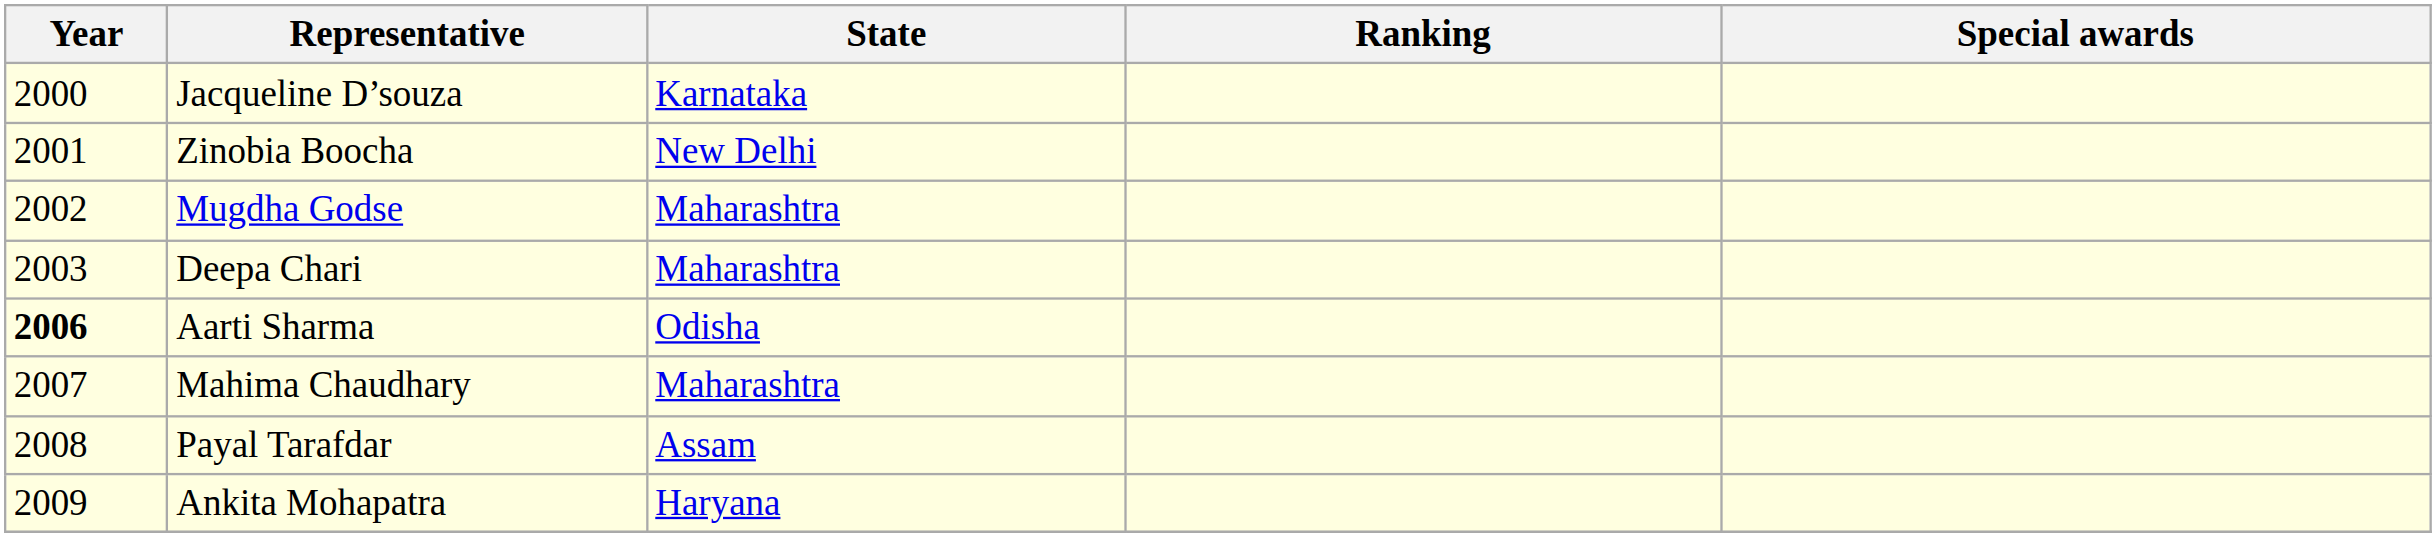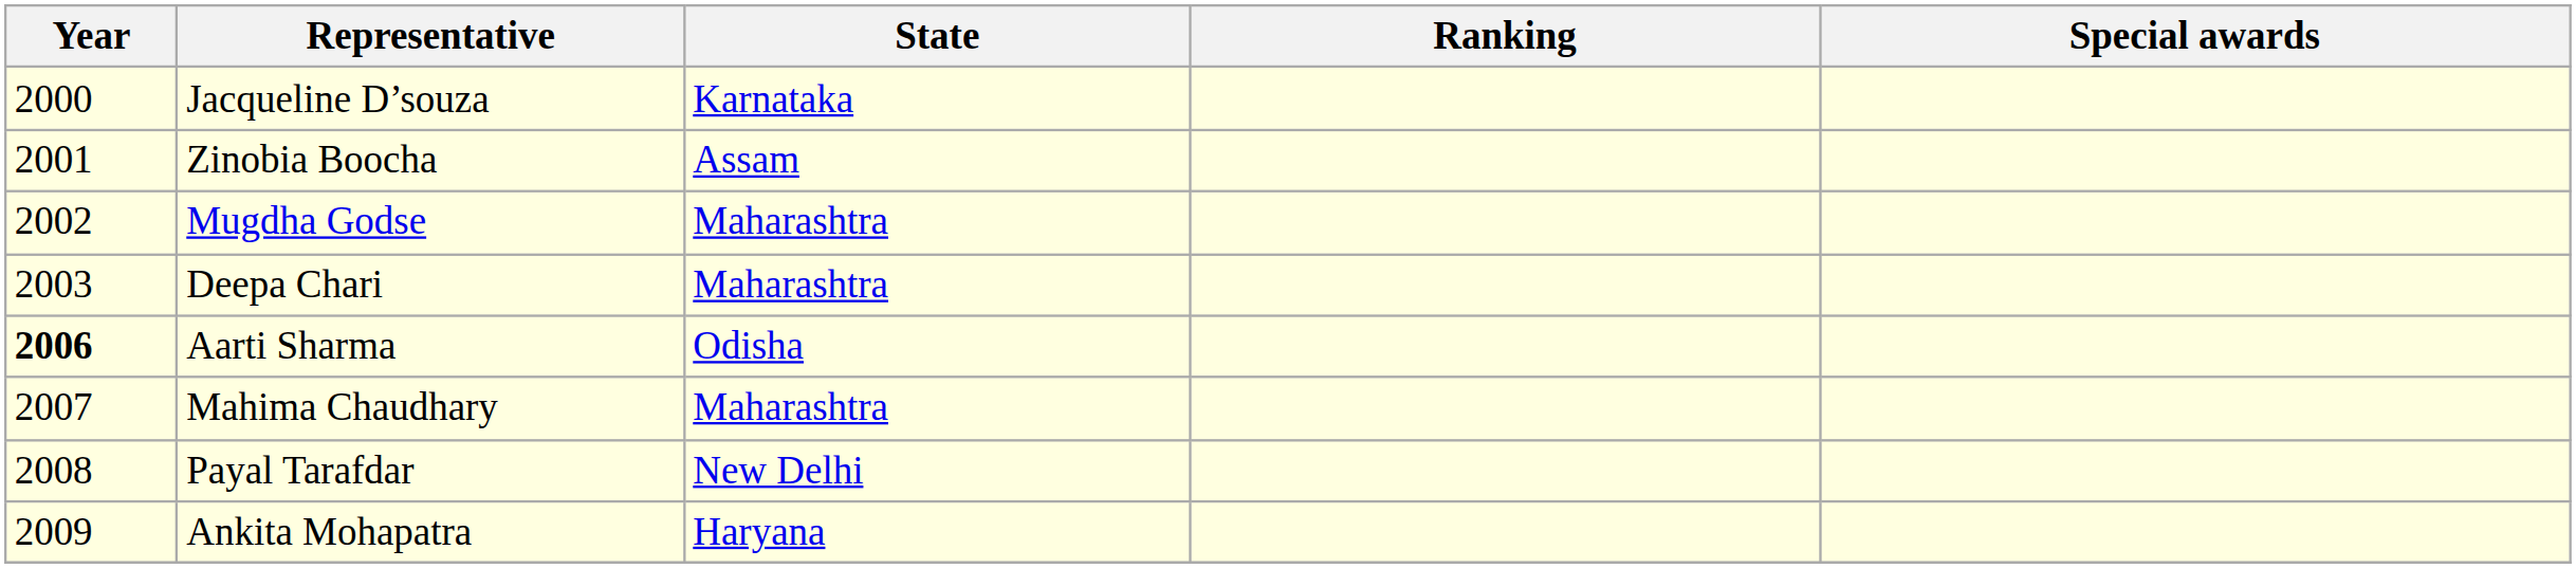 <table class="wikitable ">
 <tr>
 <th width=63>Year</th>
 <th width=200>Representative</th>
 <th width=200>State</th>
 <th width=250>Ranking</th>
 <th width=300>Special awards</th>
 </tr>
 <tr>
 <td style="background:lightyellow;">2000</td>
 <td style="background:lightyellow;">Jacqueline D’souza</td>
 <td style="background:lightyellow;"><a href='#'>Karnataka</a></td>
 <td style="background:lightyellow;"></td>
 <td style="background:lightyellow;"></td>
 </tr>
 <tr>
 <td style="background:lightyellow;">2001</td>
 <td style="background:lightyellow;">Zinobia Boocha</td>
-<td style="background:lightyellow;"><a href='#'>New Delhi</a></td>
+<td style="background:lightyellow;"><a href='#'>Assam</a></td>
 <td style="background:lightyellow;"></td>
 <td style="background:lightyellow;"></td>
 </tr>
 <tr>
 <td style="background:lightyellow;">2002</td>
 <td style="background:lightyellow;"><a href='#'>Mugdha Godse</a></td>
 <td style="background:lightyellow;"><a href='#'>Maharashtra</a></td>
 <td style="background:lightyellow;"></td>
 <td style="background:lightyellow;"></td>
 </tr>
 <tr>
 <td style="background:lightyellow;">2003</td>
 <td style="background:lightyellow;">Deepa Chari</td>
 <td style="background:lightyellow;"><a href='#'>Maharashtra</a></td>
 <td style="background:lightyellow;"></td>
 <td style="background:lightyellow;"></td>
 </tr>
 <tr>
 <td style="background:lightyellow;"><strong>2006</strong></td>
 <td style="background:lightyellow;">Aarti Sharma</td>
 <td style="background:lightyellow;"><a href='#'>Odisha</a></td>
 <td style="background:lightyellow;"></td>
 <td style="background:lightyellow;"></td>
 </tr>
 <tr>
 <td style="background:lightyellow;">2007</td>
 <td style="background:lightyellow;">Mahima Chaudhary</td>
 <td style="background:lightyellow;"><a href='#'>Maharashtra</a></td>
 <td style="background:lightyellow;"></td>
 <td style="background:lightyellow;"></td>
 </tr>
 <tr>
 <td style="background:lightyellow;">2008</td>
 <td style="background:lightyellow;">Payal Tarafdar</td>
-<td style="background:lightyellow;"><a href='#'>Assam</a></td>
+<td style="background:lightyellow;"><a href='#'>New Delhi</a></td>
 <td style="background:lightyellow;"></td>
 <td style="background:lightyellow;"></td>
 </tr>
 <tr>
 <td style="background:lightyellow;">2009</td>
 <td style="background:lightyellow;">Ankita Mohapatra</td>
 <td style="background:lightyellow;"><a href='#'>Haryana</a></td>
 <td style="background:lightyellow;"></td>
 <td style="background:lightyellow;"></td>
 </tr>
 <tr>
 </tr>
 </table>
